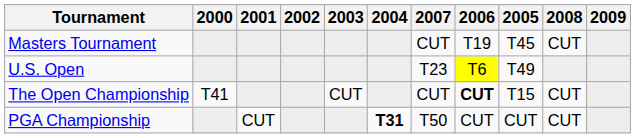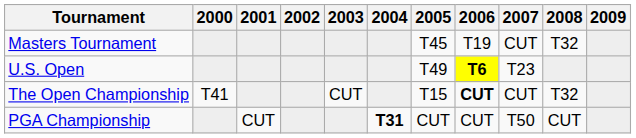 <table class="wikitable" style="font-size:95%;text-align:center;">
 <tr>
 <th>Tournament</th>
 <th>2000</th>
 <th>2001</th>
 <th>2002</th>
 <th>2003</th>
 <th>2004</th>
+<th>2005</th>
+<th>2006</th>
 <th>2007</th>
-<th>2006</th>
-<th>2005</th>
 <th>2008</th>
 <th>2009</th>
 </tr>
 <tr>
 <td align=left><a href='#'>Masters Tournament</a></td>
 <td style="background:#eeeeee;"></td>
 <td style="background:#eeeeee;"></td>
 <td style="background:#eeeeee;"></td>
 <td style="background:#eeeeee;"></td>
 <td style="background:#eeeeee;"></td>
+<td>T45</td>
+<td>T19</td>
 <td>CUT</td>
-<td>T19</td>
-<td>T45</td>
-<td>CUT</td>
+<td>T32</td>
 <td style="background:#eeeeee;"></td>
 </tr>
 <tr>
 <td align=left><a href='#'>U.S. Open</a></td>
 <td style="background:#eeeeee;"></td>
 <td style="background:#eeeeee;"></td>
 <td style="background:#eeeeee;"></td>
 <td style="background:#eeeeee;"></td>
 <td style="background:#eeeeee;"></td>
+<td>T49</td>
+<td style="background:yellow;"><strong>T6</strong></td>
 <td>T23</td>
-<td style="background:yellow;">T6</td>
-<td>T49</td>
 <td style="background:#eeeeee;"></td>
 <td style="background:#eeeeee;"></td>
 </tr>
 <tr>
 <td align=left><a href='#'>The Open Championship</a></td>
 <td>T41</td>
 <td style="background:#eeeeee;"></td>
 <td style="background:#eeeeee;"></td>
 <td>CUT</td>
 <td style="background:#eeeeee;"></td>
+<td>T15</td>
+<td><strong>CUT</strong></td>
 <td>CUT</td>
-<td><strong>CUT</strong></td>
-<td>T15</td>
-<td>CUT</td>
+<td>T32</td>
 <td style="background:#eeeeee;"></td>
 </tr>
 <tr>
 <td align=left><a href='#'>PGA Championship</a></td>
 <td style="background:#eeeeee;"></td>
 <td>CUT</td>
 <td style="background:#eeeeee;"></td>
 <td style="background:#eeeeee;"></td>
 <td><strong>T31</strong></td>
-<td>T50</td>
 <td>CUT</td>
 <td>CUT</td>
+<td>T50</td>
 <td>CUT</td>
 <td style="background:#eeeeee;"></td>
 </tr>
 </table>
